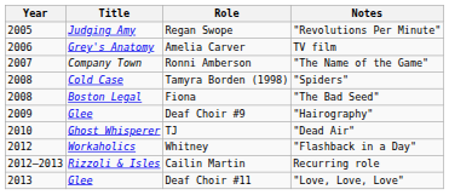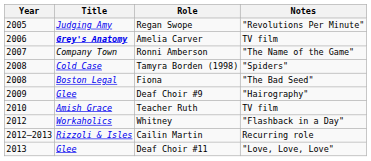 <table class="wikitable sortable">
 <tr>
 <th>Year</th>
 <th>Title</th>
 <th>Role</th>
 <th class="unsortable">Notes</th>
 </tr>
 <tr>
 <td>2005</td>
 <td><em><a href='#'>Judging Amy</a></em></td>
 <td>Regan Swope</td>
 <td>"Revolutions Per Minute"</td>
 </tr>
 <tr>
 <td>2006</td>
-<td><em><a href='#'>Grey's Anatomy</a></em></td>
+<td><strong><em><a href='#'>Grey's Anatomy</a></em></strong></td>
 <td>Amelia Carver</td>
 <td>TV film</td>
 </tr>
 <tr>
 <td>2007</td>
 <td><em>Company Town</em></td>
 <td>Ronni Amberson</td>
 <td>"The Name of the Game"</td>
 </tr>
 <tr>
 <td>2008</td>
 <td><em><a href='#'>Cold Case</a></em></td>
 <td>Tamyra Borden (1998)</td>
 <td>"Spiders"</td>
 </tr>
 <tr>
 <td>2008</td>
 <td><em><a href='#'>Boston Legal</a></em></td>
 <td>Fiona</td>
 <td>"The Bad Seed"</td>
 </tr>
 <tr>
 <td>2009</td>
 <td><em><a href='#'>Glee</a></em></td>
 <td>Deaf Choir #9</td>
 <td>"Hairography"</td>
 </tr>
 <tr>
 <td>2010</td>
-<td><em><a href='#'>Ghost Whisperer</a></em></td>
-<td>TJ</td>
-<td>"Dead Air"</td>
+<td><em><a href='#'>Amish Grace</a></em></td>
+<td>Teacher Ruth</td>
+<td>TV film</td>
 </tr>
 <tr>
 <td>2012</td>
 <td><em><a href='#'>Workaholics</a></em></td>
 <td>Whitney</td>
 <td>"Flashback in a Day"</td>
 </tr>
 <tr>
 <td>2012–2013</td>
 <td><em><a href='#'>Rizzoli & Isles</a></em></td>
 <td>Cailin Martin</td>
 <td>Recurring role</td>
 </tr>
 <tr>
 <td>2013</td>
 <td><em><a href='#'>Glee</a></em></td>
 <td>Deaf Choir #11</td>
 <td>"Love, Love, Love"</td>
 </tr>
 </table>
